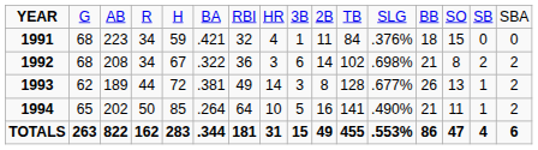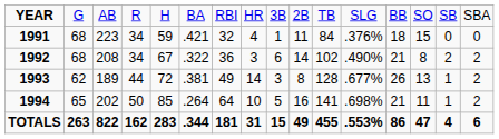 <table class="wikitable">
 <tr align=center>
 <td><strong>YEAR</strong></td>
 <td><a href='#'>G</a></td>
 <td><a href='#'>AB</a></td>
 <td><a href='#'>R</a></td>
 <td><a href='#'>H</a></td>
 <td><a href='#'>BA</a></td>
 <td><a href='#'>RBI</a></td>
 <td><a href='#'>HR</a></td>
 <td><a href='#'>3B</a></td>
 <td><a href='#'>2B</a></td>
 <td><a href='#'>TB</a></td>
 <td><a href='#'>SLG</a></td>
 <td><a href='#'>BB</a></td>
 <td><a href='#'>SO</a></td>
 <td><a href='#'>SB</a></td>
 <td>SBA</td>
 </tr>
 <tr align=center>
 <td><strong>1991</strong></td>
 <td>68</td>
 <td>223</td>
 <td>34</td>
 <td>59</td>
 <td>.421</td>
 <td>32</td>
 <td>4</td>
 <td>1</td>
 <td>11</td>
 <td>84</td>
 <td>.376%</td>
 <td>18</td>
 <td>15</td>
 <td>0</td>
 <td>0</td>
 </tr>
 <tr align=center>
 <td><strong>1992</strong></td>
 <td>68</td>
 <td>208</td>
 <td>34</td>
 <td>67</td>
 <td>.322</td>
 <td>36</td>
 <td>3</td>
 <td>6</td>
 <td>14</td>
 <td>102</td>
-<td>.698%</td>
+<td>.490%</td>
 <td>21</td>
 <td>8</td>
 <td>2</td>
 <td>2</td>
 </tr>
 <tr align=center>
 <td><strong>1993</strong></td>
 <td>62</td>
 <td>189</td>
 <td>44</td>
 <td>72</td>
 <td>.381</td>
 <td>49</td>
 <td>14</td>
 <td>3</td>
 <td>8</td>
 <td>128</td>
 <td>.677%</td>
 <td>26</td>
 <td>13</td>
 <td>1</td>
 <td>2</td>
 </tr>
 <tr align=center>
 <td><strong>1994</strong></td>
 <td>65</td>
 <td>202</td>
 <td>50</td>
 <td>85</td>
 <td>.264</td>
 <td>64</td>
 <td>10</td>
 <td>5</td>
 <td>16</td>
 <td>141</td>
-<td>.490%</td>
+<td>.698%</td>
 <td>21</td>
 <td>11</td>
 <td>1</td>
 <td>2</td>
 </tr>
 <tr align=center>
 <td><strong>TOTALS</strong></td>
 <td><strong>263</strong></td>
 <td><strong>822</strong></td>
 <td><strong>162</strong></td>
 <td><strong>283</strong></td>
 <td><strong>.344</strong></td>
 <td><strong>181</strong></td>
 <td><strong>31</strong></td>
 <td><strong>15</strong></td>
 <td><strong>49</strong></td>
 <td><strong>455</strong></td>
 <td><strong>.553%</strong></td>
 <td><strong>86</strong></td>
 <td><strong>47</strong></td>
 <td><strong>4</strong></td>
 <td><strong>6</strong></td>
 </tr>
 </table>
